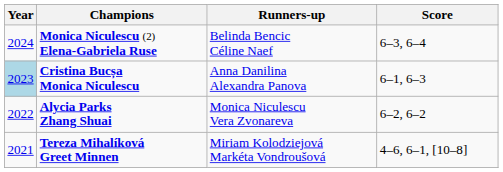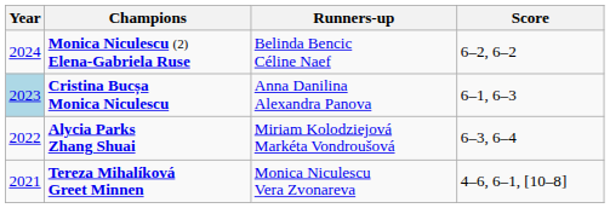 <table class="wikitable">
 <tr>
 <th>Year</th>
 <th width="200">Champions</th>
 <th width="200">Runners-up</th>
 <th width="140">Score</th>
 </tr>
 <tr>
 <td><a href='#'>2024</a></td>
 <td> <strong><a href='#'>Monica Niculescu</a></strong> <small>(2)</small> <br>  <strong><a href='#'>Elena-Gabriela Ruse</a></strong></td>
 <td> <a href='#'>Belinda Bencic</a> <br>  <a href='#'>Céline Naef</a></td>
-<td>6–3, 6–4</td>
+<td>6–2, 6–2</td>
 </tr>
 <tr>
 <td style="background: lightblue;"><a href='#'>2023</a></td>
 <td> <strong><a href='#'>Cristina Bucșa</a></strong> <br>  <strong><a href='#'>Monica Niculescu</a></strong></td>
 <td> <a href='#'>Anna Danilina</a> <br>  <a href='#'>Alexandra Panova</a></td>
 <td>6–1, 6–3</td>
 </tr>
 <tr>
 <td><a href='#'>2022</a></td>
 <td> <strong><a href='#'>Alycia Parks</a></strong> <br>  <strong><a href='#'>Zhang Shuai</a></strong></td>
-<td> <a href='#'>Monica Niculescu</a> <br>  <a href='#'>Vera Zvonareva</a></td>
-<td>6–2, 6–2</td>
+<td> <a href='#'>Miriam Kolodziejová</a> <br>  <a href='#'>Markéta Vondroušová</a></td>
+<td>6–3, 6–4</td>
 </tr>
 <tr>
 <td><a href='#'>2021</a></td>
 <td> <strong><a href='#'>Tereza Mihalíková</a></strong> <br>  <strong><a href='#'>Greet Minnen</a></strong></td>
-<td> <a href='#'>Miriam Kolodziejová</a> <br>  <a href='#'>Markéta Vondroušová</a></td>
+<td> <a href='#'>Monica Niculescu</a> <br>  <a href='#'>Vera Zvonareva</a></td>
 <td>4–6, 6–1, [10–8]</td>
 </tr>
 </table>
